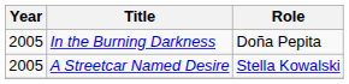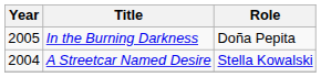 <table class="wikitable sortable">
 <tr>
 <th>Year</th>
 <th>Title</th>
 <th>Role</th>
 </tr>
 <tr>
 <td>2005</td>
 <td><em><a href='#'>In the Burning Darkness</a></em></td>
 <td>Doña Pepita</td>
 </tr>
 <tr>
-<td>2005</td>
+<td>2004</td>
 <td><em><a href='#'>A Streetcar Named Desire</a></em></td>
 <td><a href='#'>Stella Kowalski</a></td>
 </tr>
 <tr>
 </tr>
 </table>
